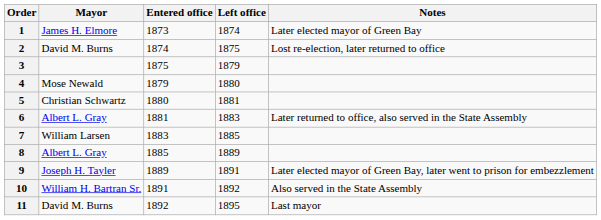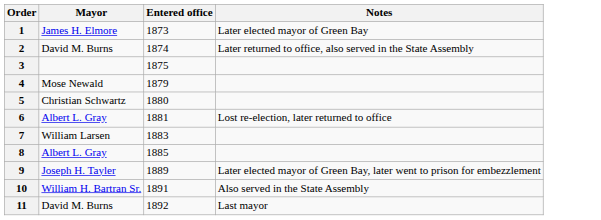 <table class="wikitable">
 <tr>
 <th>Order</th>
 <th>Mayor</th>
 <th>Entered office</th>
-<th>Left office</th>
 <th>Notes</th>
 </tr>
 <tr>
 <th>1</th>
 <td><a href='#'>James H. Elmore</a></td>
 <td>1873</td>
-<td>1874</td>
 <td>Later elected mayor of Green Bay</td>
 </tr>
 <tr>
 <th>2</th>
 <td>David M. Burns</td>
 <td>1874</td>
-<td>1875</td>
-<td>Lost re-election, later returned to office</td>
+<td>Later returned to office, also served in the State Assembly</td>
 </tr>
 <tr>
 <th>3</th>
 <td></td>
 <td>1875</td>
-<td>1879</td>
 <td></td>
 </tr>
 <tr>
 <th>4</th>
 <td>Mose Newald</td>
 <td>1879</td>
-<td>1880</td>
 <td></td>
 </tr>
 <tr>
 <th>5</th>
 <td>Christian Schwartz</td>
 <td>1880</td>
-<td>1881</td>
 <td></td>
 </tr>
 <tr>
 <th>6</th>
 <td><a href='#'>Albert L. Gray</a></td>
 <td>1881</td>
-<td>1883</td>
-<td>Later returned to office, also served in the State Assembly</td>
+<td>Lost re-election, later returned to office</td>
 </tr>
 <tr>
 <th>7</th>
 <td>William Larsen</td>
 <td>1883</td>
-<td>1885</td>
 <td></td>
 </tr>
 <tr>
 <th>8</th>
 <td><a href='#'>Albert L. Gray</a></td>
 <td>1885</td>
-<td>1889</td>
 <td></td>
 </tr>
 <tr>
 <th>9</th>
 <td><a href='#'>Joseph H. Tayler</a></td>
 <td>1889</td>
-<td>1891</td>
 <td>Later elected mayor of Green Bay, later went to prison for embezzlement</td>
 </tr>
 <tr>
 <th>10</th>
 <td><a href='#'>William H. Bartran Sr.</a></td>
 <td>1891</td>
-<td>1892</td>
 <td>Also served in the State Assembly</td>
 </tr>
 <tr>
 <th>11</th>
 <td>David M. Burns</td>
 <td>1892</td>
-<td>1895</td>
 <td>Last mayor</td>
 </tr>
 </table>
